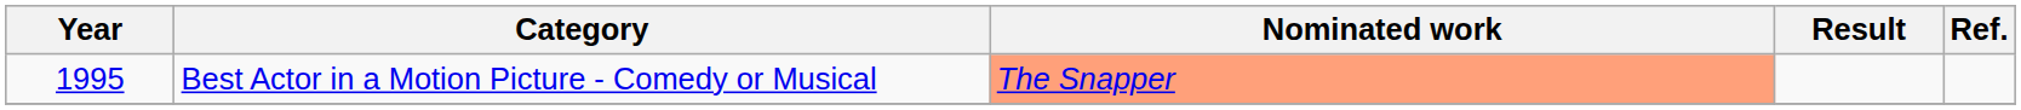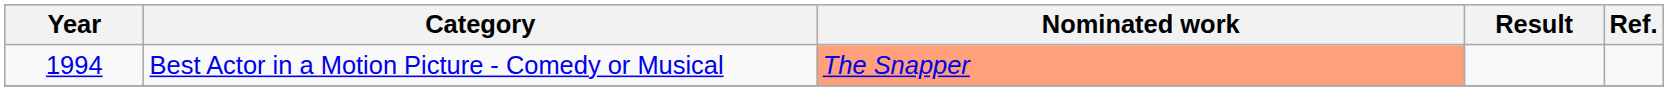 <table class=wikitable>
 <tr>
 <th scope="col" style="width:5em;">Year</th>
 <th scope="col" style="width:26em;">Category</th>
 <th scope="col" style="width:25em;">Nominated work</th>
 <th scope="col" style="width:5em;">Result</th>
 <th>Ref.</th>
 </tr>
 <tr>
-<td style="text-align:center;"><a href='#'>1995</a></td>
+<td style="text-align:center;"><a href='#'>1994</a></td>
 <td><a href='#'>Best Actor in a Motion Picture - Comedy or Musical</a></td>
 <td style="background: lightsalmon;"><em><a href='#'>The Snapper</a></em></td>
 <td></td>
 <td></td>
 </tr>
 <tr>
 </tr>
 </table>
